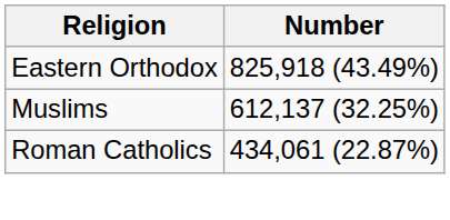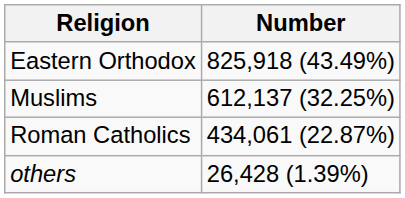 <table class="wikitable">
 <tr>
 <th>Religion</th>
 <th>Number</th>
 </tr>
 <tr>
 <td>Eastern Orthodox</td>
 <td>825,918 (43.49%)</td>
 </tr>
 <tr>
 <td>Muslims</td>
 <td>612,137 (32.25%)</td>
 </tr>
 <tr>
 <td>Roman Catholics</td>
 <td>434,061 (22.87%)</td>
 </tr>
+<tr>
+<td><em>others</em></td>
+<td>26,428 (1.39%)</td>
+</tr>
 </table>
